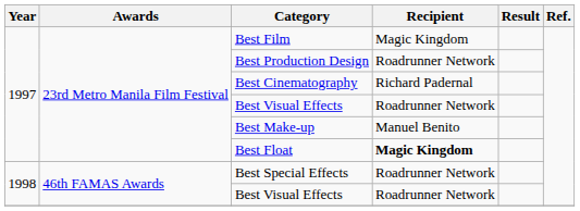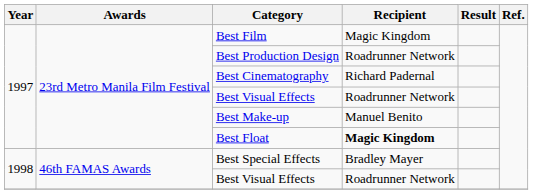 <table class="wikitable">
 <tr>
 <th>Year</th>
 <th>Awards</th>
 <th>Category</th>
 <th>Recipient</th>
 <th>Result</th>
 <th>Ref.</th>
 </tr>
 <tr>
 <td rowspan="6">1997</td>
 <td rowspan="6"><a href='#'>23rd Metro Manila Film Festival</a></td>
 <td><a href='#'>Best Film</a></td>
 <td>Magic Kingdom</td>
 <td></td>
 <td rowspan="8"></td>
 </tr>
 <tr>
 <td><a href='#'>Best Production Design</a></td>
 <td>Roadrunner Network</td>
 <td></td>
 </tr>
 <tr>
 <td><a href='#'>Best Cinematography</a></td>
 <td>Richard Padernal</td>
 <td></td>
 </tr>
 <tr>
 <td><a href='#'>Best Visual Effects</a></td>
 <td>Roadrunner Network</td>
 <td></td>
 </tr>
 <tr>
 <td><a href='#'>Best Make-up</a></td>
 <td>Manuel Benito</td>
 <td></td>
 </tr>
 <tr>
 <td><a href='#'>Best Float</a></td>
 <td><strong>Magic Kingdom</strong></td>
 <td></td>
 </tr>
 <tr>
 <td rowspan="2">1998</td>
 <td rowspan="2"><a href='#'>46th FAMAS Awards</a></td>
 <td>Best Special Effects</td>
-<td>Roadrunner Network</td>
+<td>Bradley Mayer</td>
 <td></td>
 </tr>
 <tr>
 <td>Best Visual Effects</td>
 <td>Roadrunner Network</td>
 <td></td>
 </tr>
 <tr>
 </tr>
 </table>
